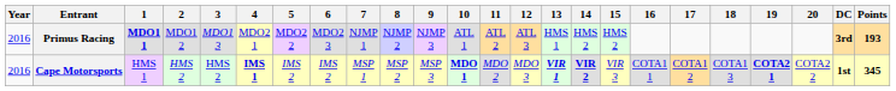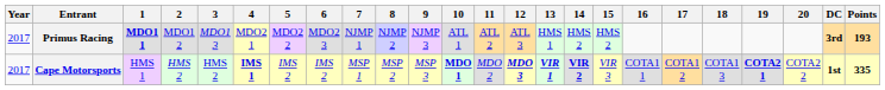 <table class="wikitable" style="text-align:center; font-size:85%">
 <tr>
 <th>Year</th>
 <th>Entrant</th>
 <th>1</th>
 <th>2</th>
 <th>3</th>
 <th>4</th>
 <th>5</th>
 <th>6</th>
 <th>7</th>
 <th>8</th>
 <th>9</th>
 <th>10</th>
 <th>11</th>
 <th>12</th>
 <th>13</th>
 <th>14</th>
 <th>15</th>
 <th>16</th>
 <th>17</th>
 <th>18</th>
 <th>19</th>
 <th>20</th>
 <th>DC</th>
 <th>Points</th>
 </tr>
 <tr>
-<td><a href='#'>2016</a></td>
+<td><a href='#'>2017</a></td>
 <th nowrap>Primus Racing</th>
 <td style="background:#DFDFDF;"><strong><a href='#'>MDO1<br>1</a></strong><br></td>
 <td style="background:#DFDFDF;"><a href='#'>MDO1<br>2</a><br></td>
 <td style="background:#DFDFDF;"><em><a href='#'>MDO1<br>3</a></em><br></td>
 <td style="background:#FFFFBF;"><a href='#'>MDO2<br>1</a><br></td>
 <td style="background:#EFCFFF;"><a href='#'>MDO2<br>2</a><br></td>
 <td style="background:#DFDFDF;"><a href='#'>MDO2<br>3</a><br></td>
 <td style="background:#DFDFDF;"><a href='#'>NJMP<br>1</a><br></td>
 <td style="background:#CFCFFF;"><a href='#'>NJMP<br>2</a><br></td>
 <td style="background:#EFCFFF;"><a href='#'>NJMP<br>3</a><br></td>
 <td style="background:#DFDFDF;"><a href='#'>ATL<br>1</a><br></td>
 <td style="background:#FFDF9F;"><a href='#'>ATL<br>2</a><br></td>
 <td style="background:#FFDF9F;"><a href='#'>ATL<br>3</a><br></td>
 <td style="background:#DFFFDF;"><a href='#'>HMS<br>1</a><br></td>
 <td style="background:#DFFFDF;"><a href='#'>HMS<br>2</a><br></td>
 <td style="background:#DFFFDF;"><a href='#'>HMS<br>2</a><br></td>
 <td></td>
 <td></td>
 <td></td>
 <td></td>
 <td></td>
 <th style="background:#FFDF9F">3rd</th>
 <th style="background:#FFDF9F">193</th>
 </tr>
 <tr>
-<td><a href='#'>2016</a></td>
+<td><a href='#'>2017</a></td>
 <th nowrap><a href='#'>Cape Motorsports</a></th>
 <td style="background:#EFCFFF;"><a href='#'>HMS<br>1</a><br></td>
 <td style="background:#DFFFDF;"><em><a href='#'>HMS<br>2</a></em><br></td>
 <td style="background:#DFFFDF;"><a href='#'>HMS<br>2</a><br></td>
 <td style="background:#FFFFBF;"><strong><a href='#'>IMS<br>1</a></strong><br></td>
 <td style="background:#FFFFBF;"><em><a href='#'>IMS<br>2</a></em><br></td>
 <td style="background:#FFFFBF;"><em><a href='#'>IMS<br>2</a></em><br></td>
 <td style="background:#FFFFBF;"><em><a href='#'>MSP<br>1</a></em><br></td>
 <td style="background:#FFFFBF;"><em><a href='#'>MSP<br>2</a></em><br></td>
 <td style="background:#FFFFBF;"><em><a href='#'>MSP<br>3</a></em><br></td>
 <td style="background:#DFFFDF;"><strong><a href='#'>MDO<br>1</a></strong><br></td>
 <td style="background:#DFDFDF;"><em><a href='#'>MDO<br>2</a></em><br></td>
-<td style="background:#FFFFBF;"><em><a href='#'>MDO<br>3</a></em><br></td>
+<td style="background:#FFFFBF;"><strong><em><a href='#'>MDO<br>3</a></em><br></strong></td>
 <td style="background:#DFFFDF;"><strong><em><a href='#'>VIR<br>1</a></em></strong><br></td>
 <td style="background:#DFDFDF;"><strong><a href='#'>VIR<br>2</a><br></strong></td>
 <td style="background:#FFFFBF;"><em><a href='#'>VIR<br>3</a></em><br></td>
 <td style="background:#DFDFDF;"><a href='#'>COTA1<br>1</a><br></td>
 <td style="background:#FFDF9F;"><a href='#'>COTA1<br>2</a><br></td>
 <td style="background:#DFDFDF;"><a href='#'>COTA1<br>3</a><br></td>
 <td style="background:#DFDFDF;"><strong><a href='#'>COTA2<br>1</a></strong><br></td>
 <td style="background:#FFFFBF;"><a href='#'>COTA2<br>2</a><br></td>
 <th style="background:#FFFFBF">1st</th>
-<th style="background:#FFFFBF">345</th>
+<th style="background:#FFFFBF">335</th>
 </tr>
 </table>
